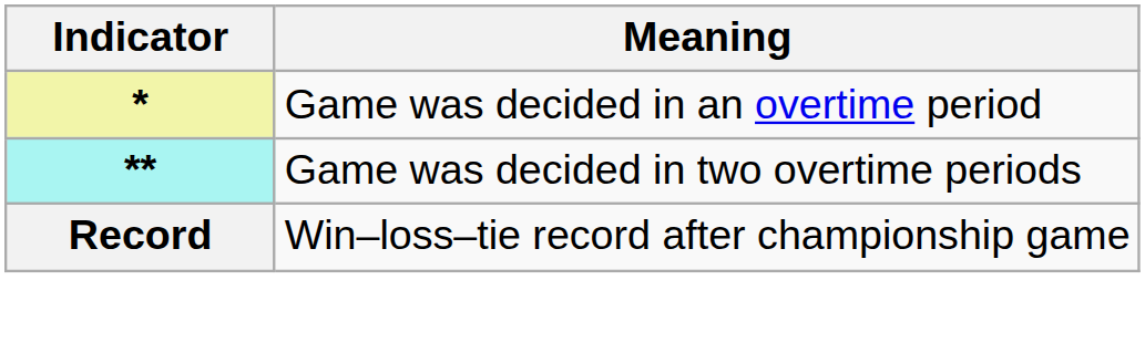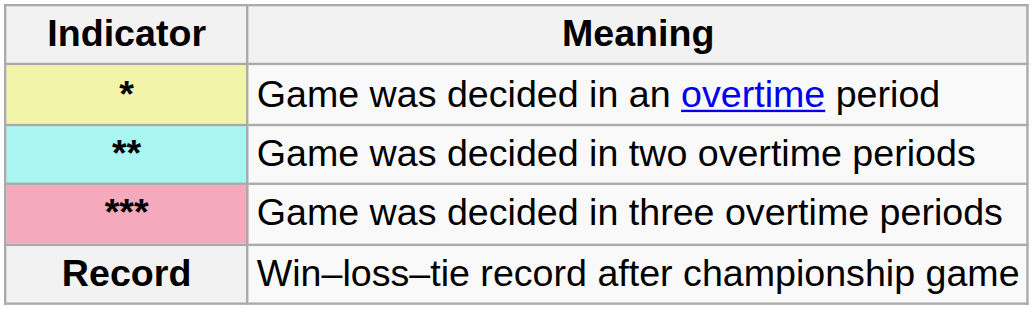 <table class="wikitable" border="1"in>
 <tr>
 <th scope="col">Indicator</th>
 <th scope="col">Meaning</th>
 </tr>
 <tr>
 <th scope="row" style="background:#F2F5A9; width:6em;">*</th>
 <td>Game was decided in an <a href='#'>overtime</a> period</td>
 </tr>
 <tr>
 <th scope="row" style="background:#A9F5F2; width:6em;">**</th>
 <td>Game was decided in two overtime periods</td>
 </tr>
 <tr>
+<th scope="row" style="background:#F5A9BC; width:6em;">***</th>
+<td>Game was decided in three overtime periods</td>
+</tr>
+<tr>
 <th scope="row">Record</th>
 <td>Win–loss–tie record after championship game</td>
 </tr>
 </table>
